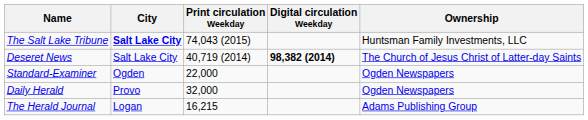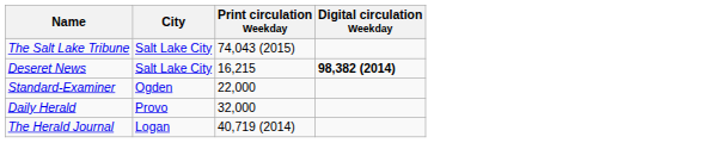 <table class="wikitable">
 <tr>
 <th>Name</th>
 <th>City</th>
 <th>Print circulation<br><small>Weekday</small></th>
 <th>Digital circulation<br><small>Weekday</small></th>
-<th>Ownership</th>
 </tr>
 <tr>
 <td><em><a href='#'>The Salt Lake Tribune</a></em></td>
-<td><strong><a href='#'>Salt Lake City</a></strong></td>
+<td><a href='#'>Salt Lake City</a></td>
 <td>74,043 (2015)</td>
 <td></td>
-<td>Huntsman Family Investments, LLC</td>
 </tr>
 <tr>
 <td><em><a href='#'>Deseret News</a></em></td>
 <td><a href='#'>Salt Lake City</a></td>
-<td>40,719 (2014)</td>
+<td>16,215</td>
 <td><strong>98,382 (2014)</strong></td>
-<td><a href='#'>The Church of Jesus Christ of Latter-day Saints</a></td>
 </tr>
 <tr>
 <td><em><a href='#'>Standard-Examiner</a></em></td>
 <td><a href='#'>Ogden</a></td>
 <td>22,000</td>
 <td></td>
-<td><a href='#'>Ogden Newspapers</a></td>
 </tr>
 <tr>
 <td><em><a href='#'>Daily Herald</a></em></td>
 <td><a href='#'>Provo</a></td>
 <td>32,000</td>
 <td></td>
-<td><a href='#'>Ogden Newspapers</a></td>
 </tr>
 <tr>
 <td><em><a href='#'>The Herald Journal</a></em></td>
 <td><a href='#'>Logan</a></td>
-<td>16,215</td>
+<td>40,719 (2014)</td>
 <td></td>
-<td><a href='#'>Adams Publishing Group</a></td>
 </tr>
 </table>
